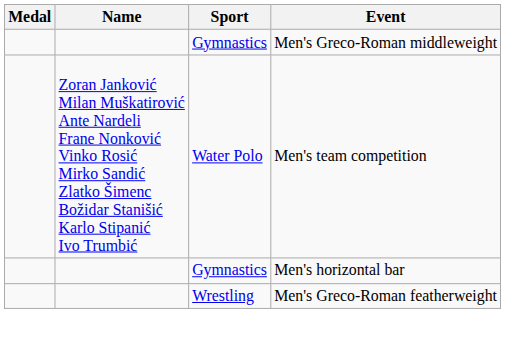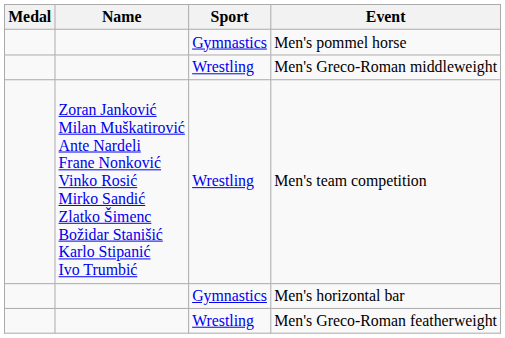 <table class="wikitable sortable">
 <tr>
 <th>Medal</th>
 <th>Name</th>
 <th>Sport</th>
 <th>Event</th>
 </tr>
 <tr>
 <td></td>
 <td></td>
 <td><a href='#'>Gymnastics</a></td>
+<td>Men's pommel horse</td>
+</tr>
+<tr>
+<td></td>
+<td></td>
+<td><a href='#'>Wrestling</a></td>
 <td>Men's Greco-Roman middleweight</td>
 </tr>
 <tr>
 <td></td>
 <td> <br><a href='#'>Zoran Janković</a> <br><a href='#'>Milan Muškatirović</a> <br><a href='#'>Ante Nardeli</a> <br><a href='#'>Frane Nonković</a> <br><a href='#'>Vinko Rosić</a> <br><a href='#'>Mirko Sandić</a> <br><a href='#'>Zlatko Šimenc</a> <br><a href='#'>Božidar Stanišić</a> <br><a href='#'>Karlo Stipanić</a> <br><a href='#'>Ivo Trumbić</a></td>
-<td><a href='#'>Water Polo</a></td>
+<td><a href='#'>Wrestling</a></td>
 <td>Men's team competition</td>
 </tr>
 <tr>
 <td></td>
 <td></td>
 <td><a href='#'>Gymnastics</a></td>
 <td>Men's horizontal bar</td>
 </tr>
 <tr>
 <td></td>
 <td></td>
 <td><a href='#'>Wrestling</a></td>
 <td>Men's Greco-Roman featherweight</td>
 </tr>
 </table>
